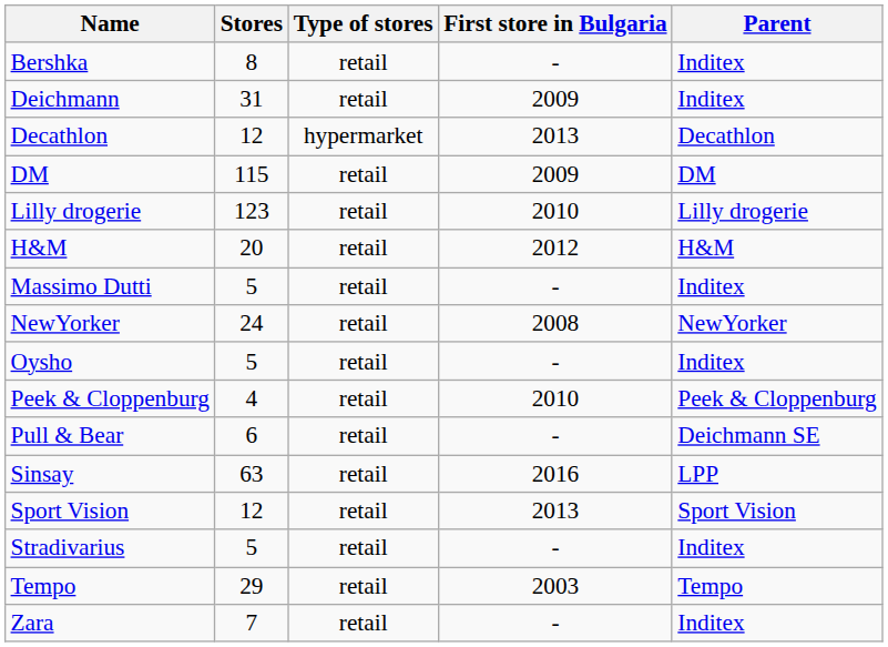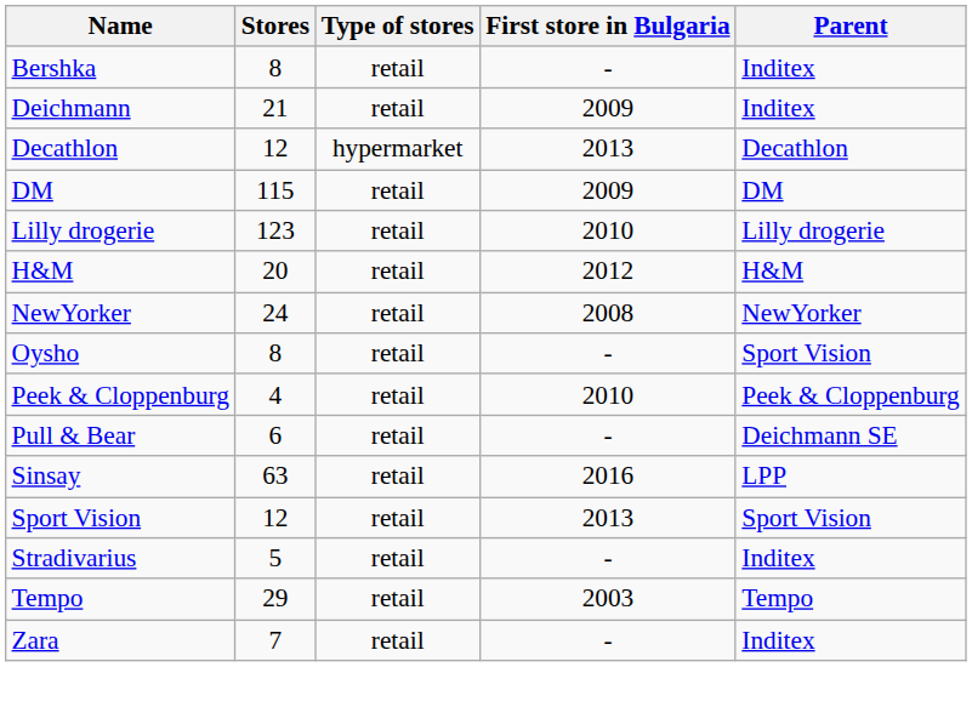 <table class="wikitable sortable">
 <tr>
 <th>Name</th>
 <th>Stores</th>
 <th>Type of stores</th>
 <th>First store in <a href='#'>Bulgaria</a></th>
 <th><a href='#'>Parent</a></th>
 </tr>
 <tr>
 <td><a href='#'>Bershka</a></td>
 <td align="center"> 8</td>
 <td align="center">retail</td>
 <td align="center">-</td>
 <td><a href='#'>Inditex</a></td>
 </tr>
 <tr>
 <td><a href='#'>Deichmann</a></td>
-<td align="center"> 31</td>
+<td align="center"> 21</td>
 <td align="center">retail</td>
 <td align="center">2009</td>
 <td><a href='#'>Inditex</a></td>
 </tr>
 <tr>
 <td><a href='#'>Decathlon</a></td>
 <td align="center"> 12</td>
 <td align="center">hypermarket</td>
 <td align="center">2013</td>
 <td><a href='#'>Decathlon</a></td>
 </tr>
 <tr>
 <td><a href='#'>DM</a></td>
 <td align="center"> 115</td>
 <td align="center">retail</td>
 <td align="center">2009</td>
 <td><a href='#'>DM</a></td>
 </tr>
 <tr>
 <td><a href='#'>Lilly drogerie</a></td>
 <td align="center"> 123</td>
 <td align="center">retail</td>
 <td align="center">2010</td>
 <td><a href='#'>Lilly drogerie</a></td>
 </tr>
 <tr>
 <td><a href='#'>H&M</a></td>
 <td align="center"> 20</td>
 <td align="center">retail</td>
 <td align="center">2012</td>
 <td><a href='#'>H&M</a></td>
 </tr>
 <tr>
-<td><a href='#'>Massimo Dutti</a></td>
-<td align="center"> 5</td>
-<td align="center">retail</td>
-<td align="center">-</td>
-<td><a href='#'>Inditex</a></td>
-</tr>
-<tr>
 <td><a href='#'>NewYorker</a></td>
 <td align="center"> 24</td>
 <td align="center">retail</td>
 <td align="center">2008</td>
 <td><a href='#'>NewYorker</a></td>
 </tr>
 <tr>
 <td><a href='#'>Oysho</a></td>
-<td align="center"> 5</td>
+<td align="center"> 8</td>
 <td align="center">retail</td>
 <td align="center">-</td>
-<td><a href='#'>Inditex</a></td>
+<td><a href='#'>Sport Vision</a></td>
 </tr>
 <tr>
 <td><a href='#'>Peek & Cloppenburg</a></td>
 <td align="center"> 4</td>
 <td align="center">retail</td>
 <td align="center">2010</td>
 <td><a href='#'>Peek & Cloppenburg</a></td>
 </tr>
 <tr>
 <td><a href='#'>Pull & Bear</a></td>
 <td align="center"> 6</td>
 <td align="center">retail</td>
 <td align="center">-</td>
 <td><a href='#'>Deichmann SE</a></td>
 </tr>
 <tr>
 <td><a href='#'>Sinsay</a></td>
 <td align="center"> 63</td>
 <td align="center">retail</td>
 <td align="center">2016</td>
 <td><a href='#'>LPP</a></td>
 </tr>
 <tr>
 <td><a href='#'>Sport Vision</a></td>
 <td align="center"> 12</td>
 <td align="center">retail</td>
 <td align="center">2013</td>
 <td><a href='#'>Sport Vision</a></td>
 </tr>
 <tr>
 <td><a href='#'>Stradivarius</a></td>
 <td align="center"> 5</td>
 <td align="center">retail</td>
 <td align="center">-</td>
 <td><a href='#'>Inditex</a></td>
 </tr>
 <tr>
 <td><a href='#'>Tempo</a></td>
 <td align="center"> 29</td>
 <td align="center">retail</td>
 <td align="center">2003</td>
 <td><a href='#'>Tempo</a></td>
 </tr>
 <tr>
 <td><a href='#'>Zara</a></td>
 <td align="center"> 7</td>
 <td align="center">retail</td>
 <td align="center">-</td>
 <td><a href='#'>Inditex</a></td>
 </tr>
 </table>
